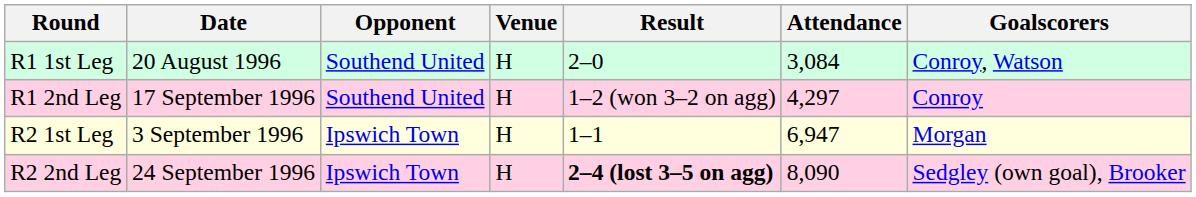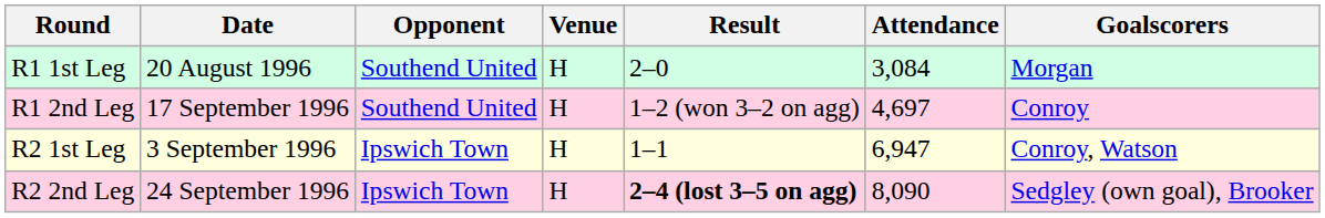 <table class="wikitable">
 <tr>
 <th>Round</th>
 <th>Date</th>
 <th>Opponent</th>
 <th>Venue</th>
 <th>Result</th>
 <th>Attendance</th>
 <th>Goalscorers</th>
 </tr>
 <tr style="background-color: #d0ffe3;">
 <td>R1 1st Leg</td>
 <td>20 August 1996</td>
 <td><a href='#'>Southend United</a></td>
 <td>H</td>
 <td>2–0</td>
 <td>3,084</td>
-<td><a href='#'>Conroy</a>, <a href='#'>Watson</a></td>
+<td><a href='#'>Morgan</a></td>
 </tr>
 <tr style="background-color: #ffd0e3;">
 <td>R1 2nd Leg</td>
 <td>17 September 1996</td>
 <td><a href='#'>Southend United</a></td>
 <td>H</td>
 <td>1–2 (won 3–2 on agg)</td>
-<td>4,297</td>
+<td>4,697</td>
 <td><a href='#'>Conroy</a></td>
 </tr>
 <tr style="background-color: #ffffdd;">
 <td>R2 1st Leg</td>
 <td>3 September 1996</td>
 <td><a href='#'>Ipswich Town</a></td>
 <td>H</td>
 <td>1–1</td>
 <td>6,947</td>
-<td><a href='#'>Morgan</a></td>
+<td><a href='#'>Conroy</a>, <a href='#'>Watson</a></td>
 </tr>
 <tr style="background-color: #ffd0e3;">
 <td>R2 2nd Leg</td>
 <td>24 September 1996</td>
 <td><a href='#'>Ipswich Town</a></td>
 <td>H</td>
 <td><strong>2–4 (lost 3–5 on agg)</strong></td>
 <td>8,090</td>
 <td><a href='#'>Sedgley</a> (own goal), <a href='#'>Brooker</a></td>
 </tr>
 </table>
